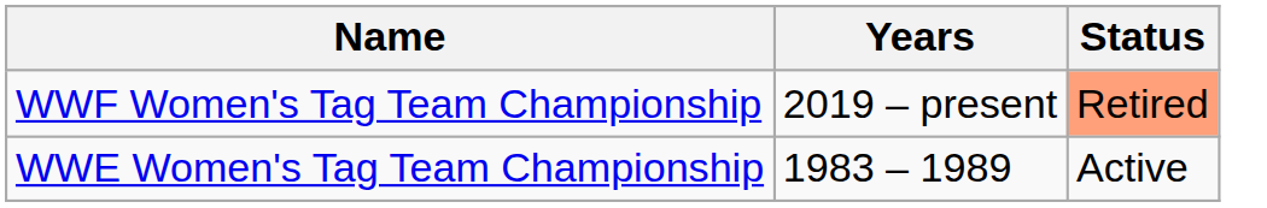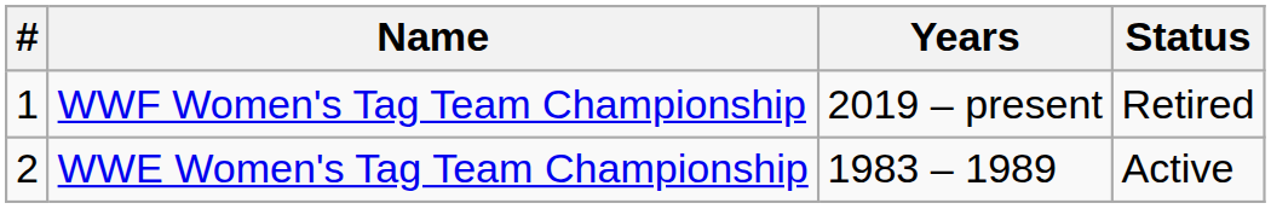 <table class="wikitable">
 <tr>
+<th>#</th>
 <th>Name</th>
 <th>Years</th>
 <th>Status</th>
 </tr>
 <tr>
+<td>1</td>
 <td><a href='#'>WWF Women's Tag Team Championship</a></td>
 <td>2019 – present</td>
-<td style="background: lightsalmon;">Retired</td>
+<td>Retired</td>
 </tr>
 <tr>
+<td>2</td>
 <td><a href='#'>WWE Women's Tag Team Championship</a></td>
 <td>1983 – 1989</td>
 <td>Active</td>
 </tr>
 </table>
